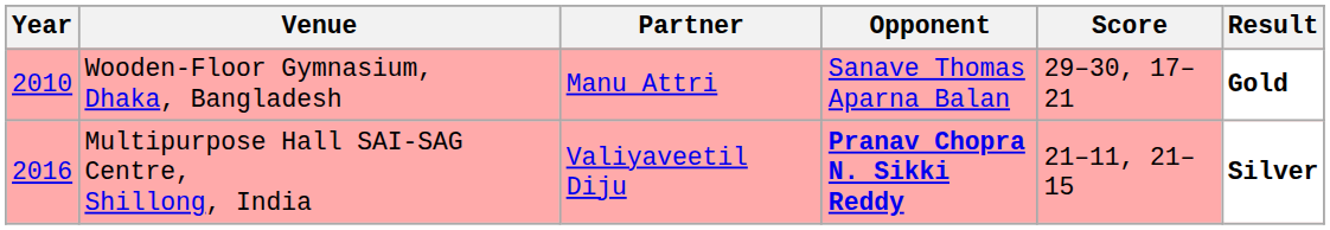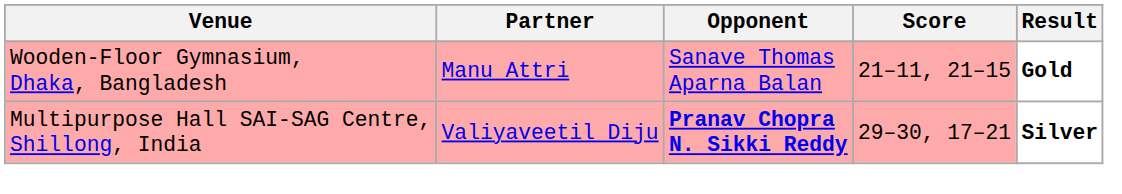 <table class="sortable wikitable" style="font-size: 90%;">
 <tr>
-<th>Year</th>
 <th>Venue</th>
 <th>Partner</th>
 <th>Opponent</th>
 <th>Score</th>
 <th>Result</th>
 </tr>
 <tr style="background:#FFAAAA">
-<td align="center"><a href='#'>2010</a></td>
 <td align="left">Wooden-Floor Gymnasium,<br><a href='#'>Dhaka</a>, Bangladesh</td>
 <td align="left"> <a href='#'>Manu Attri</a></td>
 <td align="left"> <a href='#'>Sanave Thomas</a><br> <a href='#'>Aparna Balan</a></td>
-<td align="left">29–30, 17–21</td>
+<td align="left">21–11, 21–15</td>
 <td style="text-align:left; background:white"> <strong>Gold</strong></td>
 </tr>
 <tr style="background:#FFAAAA">
-<td align="center"><a href='#'>2016</a></td>
 <td align="left">Multipurpose Hall SAI-SAG Centre,<br><a href='#'>Shillong</a>, India</td>
 <td align="left"> <a href='#'>Valiyaveetil Diju</a></td>
 <td align="left"><strong> <a href='#'>Pranav Chopra</a><br> <a href='#'>N. Sikki Reddy</a></strong></td>
-<td align="left">21–11, 21–15</td>
+<td align="left">29–30, 17–21</td>
 <td style="text-align:left; background:white"> <strong>Silver</strong></td>
 </tr>
 </table>
